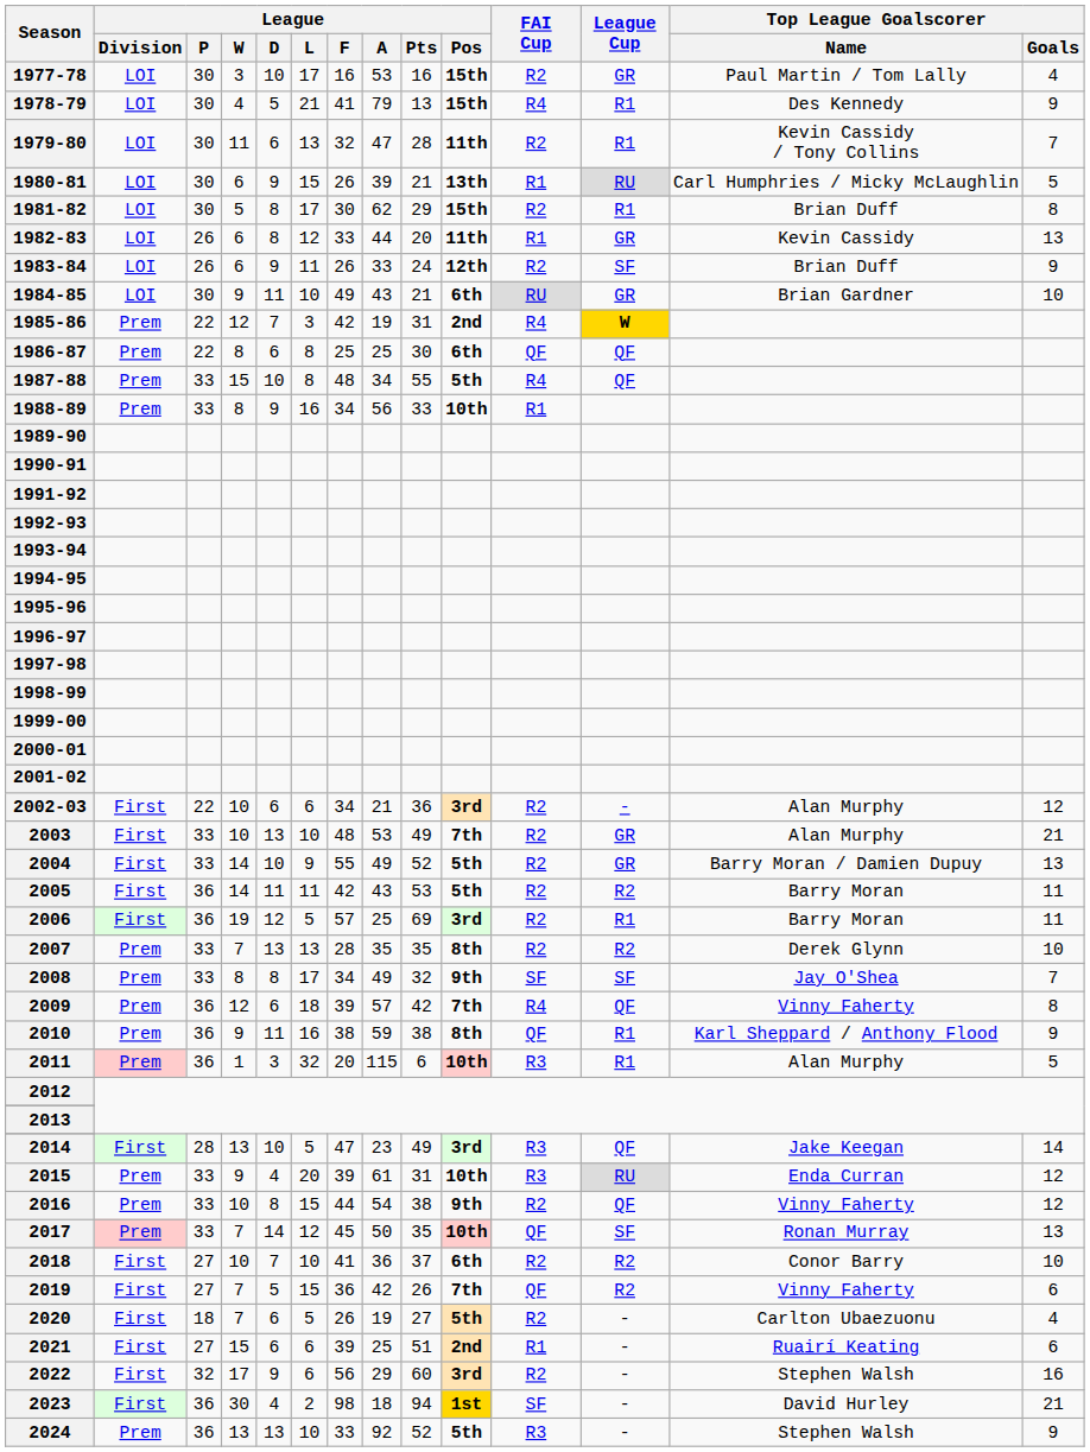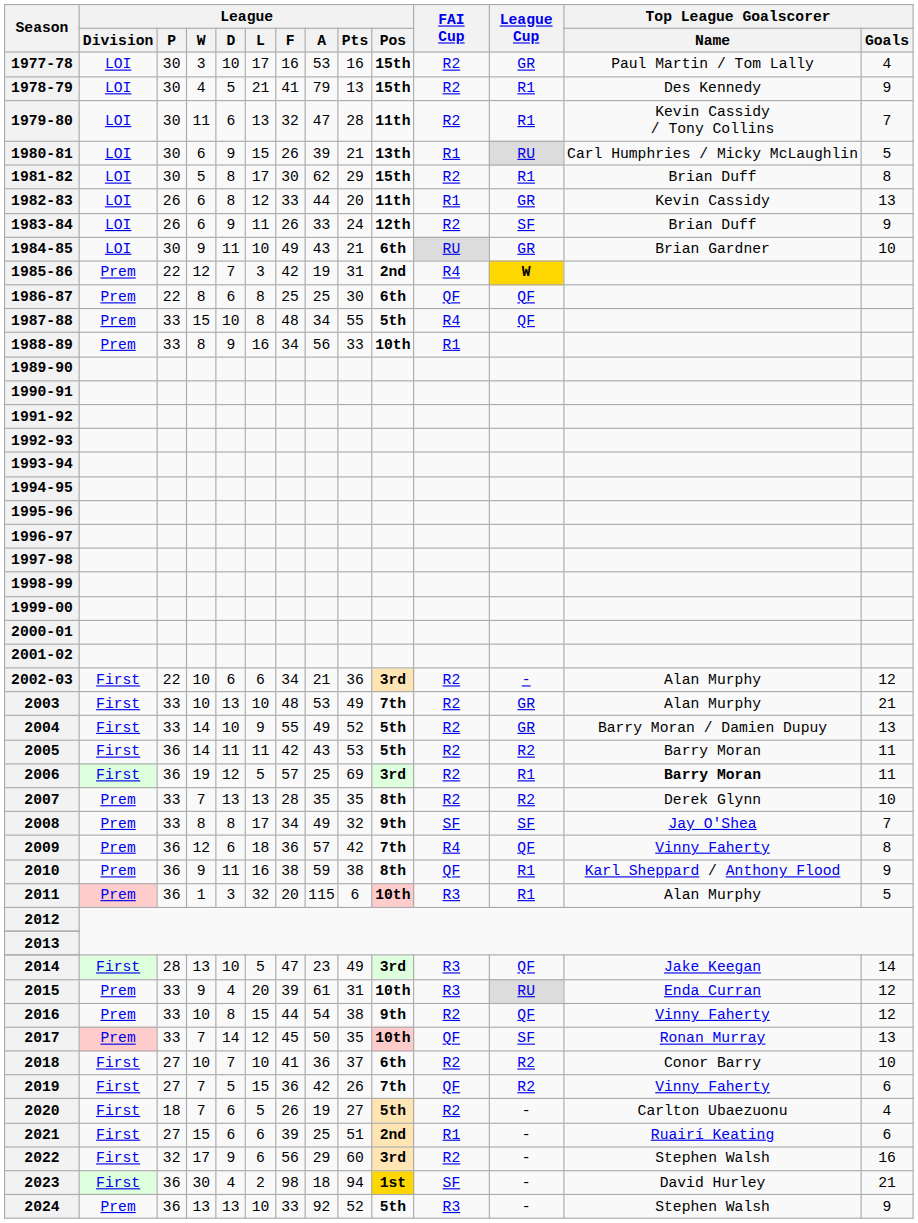 <table class="wikitable" style="text-align: center">
 <tr>
 <th rowspan="2" width="60">Season</th>
 <th colspan="9">League </th>
 <th rowspan="2" width="60"><a href='#'>FAI</a><br><a href='#'>Cup</a></th>
 <th rowspan="2" width="60"><a href='#'>League Cup</a></th>
 <th colspan="2">Top League Goalscorer</th>
 </tr>
 <tr>
 <th>Division</th>
 <th width="20">P</th>
 <th width="20">W</th>
 <th width="20">D</th>
 <th width="20">L</th>
 <th width="20">F</th>
 <th width="20">A</th>
 <th width="20">Pts</th>
 <th>Pos</th>
 <th>Name</th>
 <th>Goals</th>
 </tr>
 <tr>
 <th><strong>1977-78</strong></th>
 <td><a href='#'>LOI</a> </td>
 <td>30</td>
 <td>3</td>
 <td>10</td>
 <td>17</td>
 <td>16</td>
 <td>53</td>
 <td>16</td>
 <td><strong>15th</strong></td>
 <td align=center><a href='#'>R2</a></td>
 <td align=center><a href='#'>GR</a></td>
 <td align=center>Paul Martin / Tom Lally</td>
 <td>4</td>
 </tr>
 <tr>
 <th><strong>1978-79</strong></th>
 <td><a href='#'>LOI</a></td>
 <td>30</td>
 <td>4</td>
 <td>5</td>
 <td>21</td>
 <td>41</td>
 <td>79</td>
 <td>13</td>
 <td><strong>15th</strong></td>
-<td><a href='#'>R4</a></td>
+<td align=center><a href='#'>R2</a></td>
 <td align=center><a href='#'>R1</a></td>
 <td align=center>Des Kennedy</td>
 <td>9</td>
 </tr>
 <tr>
 <th><strong>1979-80</strong></th>
 <td><a href='#'>LOI</a></td>
 <td>30</td>
 <td>11</td>
 <td>6</td>
 <td>13</td>
 <td>32</td>
 <td>47</td>
 <td>28</td>
 <td><strong>11th</strong></td>
 <td align=center><a href='#'>R2</a></td>
 <td align=center><a href='#'>R1</a></td>
 <td align=center>Kevin Cassidy<br>/ Tony Collins</td>
 <td>7</td>
 </tr>
 <tr>
 <th><strong>1980-81</strong></th>
 <td><a href='#'>LOI</a></td>
 <td>30</td>
 <td>6</td>
 <td>9</td>
 <td>15</td>
 <td>26</td>
 <td>39</td>
 <td>21</td>
 <td><strong>13th</strong></td>
 <td align=center><a href='#'>R1</a></td>
 <td align=center bgcolor="#DCDCDC"><a href='#'>RU</a></td>
 <td align=center>Carl Humphries / Micky McLaughlin</td>
 <td>5</td>
 </tr>
 <tr>
 <th><strong>1981-82</strong></th>
 <td><a href='#'>LOI</a></td>
 <td>30</td>
 <td>5</td>
 <td>8</td>
 <td>17</td>
 <td>30</td>
 <td>62</td>
 <td>29</td>
 <td><strong>15th</strong></td>
 <td align=center><a href='#'>R2</a></td>
 <td align=center><a href='#'>R1</a></td>
 <td align=center>Brian Duff</td>
 <td>8</td>
 </tr>
 <tr>
 <th><strong>1982-83</strong></th>
 <td><a href='#'>LOI</a></td>
 <td>26</td>
 <td>6</td>
 <td>8</td>
 <td>12</td>
 <td>33</td>
 <td>44</td>
 <td>20</td>
 <td><strong>11th</strong></td>
 <td align=center><a href='#'>R1</a></td>
 <td align=center><a href='#'>GR</a></td>
 <td align=center>Kevin Cassidy</td>
 <td>13</td>
 </tr>
 <tr>
 <th><strong>1983-84</strong></th>
 <td><a href='#'>LOI</a></td>
 <td>26</td>
 <td>6</td>
 <td>9</td>
 <td>11</td>
 <td>26</td>
 <td>33</td>
 <td>24</td>
 <td><strong>12th</strong></td>
 <td align=center><a href='#'>R2</a></td>
 <td align=center><a href='#'>SF</a></td>
 <td align=center>Brian Duff</td>
 <td>9</td>
 </tr>
 <tr>
 <th><strong>1984-85</strong></th>
 <td><a href='#'>LOI</a></td>
 <td>30</td>
 <td>9</td>
 <td>11</td>
 <td>10</td>
 <td>49</td>
 <td>43</td>
 <td>21</td>
 <td><strong>6th</strong></td>
 <td align=center bgcolor="#DCDCDC"><a href='#'>RU</a></td>
 <td align=center><a href='#'>GR</a></td>
 <td align=center>Brian Gardner</td>
 <td>10</td>
 </tr>
 <tr>
 <th><strong>1985-86</strong></th>
 <td><a href='#'>Prem</a></td>
 <td>22</td>
 <td>12</td>
 <td>7</td>
 <td>3</td>
 <td>42</td>
 <td>19</td>
 <td>31</td>
 <td><strong>2nd</strong></td>
 <td><a href='#'>R4</a></td>
 <td bgcolor="gold"><strong>W</strong></td>
 <td></td>
 <td></td>
 </tr>
 <tr>
 <th><strong>1986-87</strong></th>
 <td><a href='#'>Prem</a></td>
 <td>22</td>
 <td>8</td>
 <td>6</td>
 <td>8</td>
 <td>25</td>
 <td>25</td>
 <td>30</td>
 <td><strong>6th</strong></td>
 <td><a href='#'>QF</a></td>
 <td><a href='#'>QF</a></td>
 <td></td>
 <td></td>
 </tr>
 <tr>
 <th>1987-88</th>
 <td><a href='#'>Prem</a></td>
 <td>33</td>
 <td>15</td>
 <td>10</td>
 <td>8</td>
 <td>48</td>
 <td>34</td>
 <td>55</td>
 <td><strong>5th</strong></td>
 <td><a href='#'>R4</a></td>
 <td><a href='#'>QF</a></td>
 <td></td>
 <td></td>
 </tr>
 <tr>
 <th>1988-89</th>
 <td><a href='#'>Prem</a></td>
 <td>33</td>
 <td>8</td>
 <td>9</td>
 <td>16</td>
 <td>34</td>
 <td>56</td>
 <td>33</td>
 <td><strong>10th</strong></td>
 <td><a href='#'>R1</a></td>
 <td></td>
 <td></td>
 <td></td>
 </tr>
 <tr>
 <th>1989-90</th>
 <td></td>
 <td></td>
 <td></td>
 <td></td>
 <td></td>
 <td></td>
 <td></td>
 <td></td>
 <td></td>
 <td></td>
 <td></td>
 <td></td>
 <td></td>
 </tr>
 <tr>
 <th>1990-91</th>
 <td></td>
 <td></td>
 <td></td>
 <td></td>
 <td></td>
 <td></td>
 <td></td>
 <td></td>
 <td></td>
 <td></td>
 <td></td>
 <td></td>
 <td></td>
 </tr>
 <tr>
 <th>1991-92</th>
 <td></td>
 <td></td>
 <td></td>
 <td></td>
 <td></td>
 <td></td>
 <td></td>
 <td></td>
 <td></td>
 <td></td>
 <td></td>
 <td></td>
 <td></td>
 </tr>
 <tr>
 <th>1992-93</th>
 <td></td>
 <td></td>
 <td></td>
 <td></td>
 <td></td>
 <td></td>
 <td></td>
 <td></td>
 <td></td>
 <td></td>
 <td></td>
 <td></td>
 <td></td>
 </tr>
 <tr>
 <th>1993-94</th>
 <td></td>
 <td></td>
 <td></td>
 <td></td>
 <td></td>
 <td></td>
 <td></td>
 <td></td>
 <td></td>
 <td></td>
 <td></td>
 <td></td>
 <td></td>
 </tr>
 <tr>
 <th>1994-95</th>
 <td></td>
 <td></td>
 <td></td>
 <td></td>
 <td></td>
 <td></td>
 <td></td>
 <td></td>
 <td></td>
 <td></td>
 <td></td>
 <td></td>
 <td></td>
 </tr>
 <tr>
 <th>1995-96</th>
 <td></td>
 <td></td>
 <td></td>
 <td></td>
 <td></td>
 <td></td>
 <td></td>
 <td></td>
 <td></td>
 <td></td>
 <td></td>
 <td></td>
 <td></td>
 </tr>
 <tr>
 <th>1996-97</th>
 <td></td>
 <td></td>
 <td></td>
 <td></td>
 <td></td>
 <td></td>
 <td></td>
 <td></td>
 <td></td>
 <td></td>
 <td></td>
 <td></td>
 <td></td>
 </tr>
 <tr>
 <th>1997-98</th>
 <td></td>
 <td></td>
 <td></td>
 <td></td>
 <td></td>
 <td></td>
 <td></td>
 <td></td>
 <td></td>
 <td></td>
 <td></td>
 <td></td>
 <td></td>
 </tr>
 <tr>
 <th>1998-99</th>
 <td></td>
 <td></td>
 <td></td>
 <td></td>
 <td></td>
 <td></td>
 <td></td>
 <td></td>
 <td></td>
 <td></td>
 <td></td>
 <td></td>
 <td></td>
 </tr>
 <tr>
 <th>1999-00</th>
 <td></td>
 <td></td>
 <td></td>
 <td></td>
 <td></td>
 <td></td>
 <td></td>
 <td></td>
 <td></td>
 <td></td>
 <td></td>
 <td></td>
 <td></td>
 </tr>
 <tr>
 <th>2000-01</th>
 <td></td>
 <td></td>
 <td></td>
 <td></td>
 <td></td>
 <td></td>
 <td></td>
 <td></td>
 <td></td>
 <td></td>
 <td></td>
 <td></td>
 <td></td>
 </tr>
 <tr>
 <th>2001-02</th>
 <td></td>
 <td></td>
 <td></td>
 <td></td>
 <td></td>
 <td></td>
 <td></td>
 <td></td>
 <td></td>
 <td></td>
 <td></td>
 <td></td>
 <td></td>
 </tr>
 <tr>
 <th><strong>2002-03</strong></th>
 <td><a href='#'>First</a></td>
 <td>22</td>
 <td>10</td>
 <td>6</td>
 <td>6</td>
 <td>34</td>
 <td>21</td>
 <td>36</td>
 <td bgcolor="#ffe4b4"><strong>3rd</strong></td>
 <td align="center"><a href='#'>R2</a></td>
 <td align="center"><a href='#'>-</a></td>
 <td align="center">Alan Murphy</td>
 <td>12</td>
 </tr>
 <tr>
 <th><strong>2003</strong></th>
 <td><a href='#'>First</a></td>
 <td>33</td>
 <td>10</td>
 <td>13</td>
 <td>10</td>
 <td>48</td>
 <td>53</td>
 <td>49</td>
 <td><strong>7th</strong></td>
 <td align=center><a href='#'>R2</a></td>
 <td align=center><a href='#'>GR</a></td>
 <td align=center>Alan Murphy</td>
 <td>21</td>
 </tr>
 <tr>
 <th><strong>2004</strong></th>
 <td><a href='#'>First</a></td>
 <td>33</td>
 <td>14</td>
 <td>10</td>
 <td>9</td>
 <td>55</td>
 <td>49</td>
 <td>52</td>
 <td><strong>5th</strong></td>
 <td align=center><a href='#'>R2</a></td>
 <td align=center><a href='#'>GR</a></td>
 <td align=center>Barry Moran / Damien Dupuy</td>
 <td>13</td>
 </tr>
 <tr>
 <th><strong>2005</strong></th>
 <td><a href='#'>First</a></td>
 <td>36</td>
 <td>14</td>
 <td>11</td>
 <td>11</td>
 <td>42</td>
 <td>43</td>
 <td>53</td>
 <td><strong>5th</strong></td>
 <td align=center><a href='#'>R2</a></td>
 <td align=center><a href='#'>R2</a></td>
 <td align=center>Barry Moran</td>
 <td>11</td>
 </tr>
 <tr>
 <th><strong>2006</strong></th>
 <td bgcolor="#DDFFDD"><a href='#'>First</a> </td>
 <td>36</td>
 <td>19</td>
 <td>12</td>
 <td>5</td>
 <td>57</td>
 <td>25</td>
 <td>69</td>
 <td bgcolor="#DDFFDD"><strong>3rd</strong></td>
 <td align=center><a href='#'>R2</a></td>
 <td align=center><a href='#'>R1</a></td>
-<td align=center>Barry Moran</td>
+<td align=center><strong>Barry Moran</strong></td>
 <td>11</td>
 </tr>
 <tr>
 <th><strong>2007</strong></th>
 <td><a href='#'>Prem</a></td>
 <td>33</td>
 <td>7</td>
 <td>13</td>
 <td>13</td>
 <td>28</td>
 <td>35</td>
 <td>35</td>
 <td><strong>8th</strong></td>
 <td align=center><a href='#'>R2</a></td>
 <td align=center><a href='#'>R2</a></td>
 <td align=center>Derek Glynn</td>
 <td>10</td>
 </tr>
 <tr>
 <th>2008</th>
 <td><a href='#'>Prem</a></td>
 <td>33</td>
 <td>8</td>
 <td>8</td>
 <td>17</td>
 <td>34</td>
 <td>49</td>
 <td>32</td>
 <td><strong>9th</strong></td>
 <td align=center><a href='#'>SF</a></td>
 <td align=center><a href='#'>SF</a></td>
 <td align=center><a href='#'>Jay O'Shea</a></td>
 <td>7</td>
 </tr>
 <tr>
 <th>2009</th>
 <td><a href='#'>Prem</a></td>
 <td>36</td>
 <td>12</td>
 <td>6</td>
 <td>18</td>
-<td>39</td>
+<td>36</td>
 <td>57</td>
 <td>42</td>
 <td><strong>7th</strong></td>
 <td align=center><a href='#'>R4</a></td>
 <td align=center><a href='#'>QF</a></td>
 <td align=center><a href='#'>Vinny Faherty</a></td>
 <td>8</td>
 </tr>
 <tr>
 <th>2010</th>
 <td><a href='#'>Prem</a></td>
 <td>36</td>
 <td>9</td>
 <td>11</td>
 <td>16</td>
 <td>38</td>
 <td>59</td>
 <td>38</td>
 <td><strong>8th</strong></td>
 <td align=center><a href='#'>QF</a></td>
 <td align=center><a href='#'>R1</a></td>
 <td align=center><a href='#'>Karl Sheppard</a> / <a href='#'>Anthony Flood</a></td>
 <td>9</td>
 </tr>
 <tr>
 <th><strong>2011</strong></th>
 <td bgcolor="#FCC"><a href='#'>Prem</a> </td>
 <td>36</td>
 <td>1</td>
 <td>3</td>
 <td>32</td>
 <td>20</td>
 <td>115</td>
 <td>6</td>
 <td bgcolor="#FCC"><strong>10th</strong></td>
 <td align=center><a href='#'>R3</a></td>
 <td align=center><a href='#'>R1</a></td>
 <td align=center>Alan Murphy</td>
 <td>5</td>
 </tr>
 <tr>
 <th>2012</th>
 </tr>
 <tr>
 </tr>
 <tr>
 </tr>
 <tr>
 </tr>
 <tr>
 </tr>
 <tr>
 </tr>
 <tr>
 </tr>
 <tr>
 </tr>
 <tr>
 </tr>
 <tr>
 </tr>
 <tr>
 </tr>
 <tr>
 </tr>
 <tr>
 </tr>
 <tr>
 </tr>
 <tr>
 </tr>
 <tr>
 <th>2013</th>
 </tr>
 <tr>
 </tr>
 <tr>
 </tr>
 <tr>
 </tr>
 <tr>
 </tr>
 <tr>
 </tr>
 <tr>
 </tr>
 <tr>
 </tr>
 <tr>
 </tr>
 <tr>
 </tr>
 <tr>
 </tr>
 <tr>
 </tr>
 <tr>
 </tr>
 <tr>
 </tr>
 <tr>
 <th>2014</th>
 <td bgcolor="#DDFFDD"><a href='#'>First</a>  </td>
 <td>28</td>
 <td>13</td>
 <td>10</td>
 <td>5</td>
 <td>47</td>
 <td>23</td>
 <td>49</td>
 <td bgcolor="#DDFFDD"><strong>3rd</strong></td>
 <td align=center><a href='#'>R3</a></td>
 <td align=center><a href='#'>QF</a></td>
 <td align=center><a href='#'>Jake Keegan</a></td>
 <td>14</td>
 </tr>
 <tr>
 <th><strong>2015</strong></th>
 <td><a href='#'>Prem</a></td>
 <td>33</td>
 <td>9</td>
 <td>4</td>
 <td>20</td>
 <td>39</td>
 <td>61</td>
 <td>31</td>
 <td><strong>10th</strong></td>
 <td align=center><a href='#'>R3</a></td>
 <td align=center bgcolor="#DCDCDC"><a href='#'>RU</a></td>
 <td align=center><a href='#'>Enda Curran</a></td>
 <td>12</td>
 </tr>
 <tr>
 <th>2016</th>
 <td><a href='#'>Prem</a></td>
 <td>33</td>
 <td>10</td>
 <td>8</td>
 <td>15</td>
 <td>44</td>
 <td>54</td>
 <td>38</td>
 <td><strong>9th</strong></td>
 <td align=center><a href='#'>R2</a></td>
 <td align=center><a href='#'>QF</a></td>
 <td align=center><a href='#'>Vinny Faherty</a></td>
 <td>12</td>
 </tr>
 <tr>
 <th><strong>2017</strong></th>
 <td bgcolor="#FCC"><a href='#'>Prem</a> </td>
 <td>33</td>
 <td>7</td>
 <td>14</td>
 <td>12</td>
 <td>45</td>
 <td>50</td>
 <td>35</td>
 <td bgcolor="#FCC"><strong>10th</strong></td>
 <td align=center><a href='#'>QF</a></td>
 <td align=center><a href='#'>SF</a></td>
 <td align=center><a href='#'>Ronan Murray</a></td>
 <td>13</td>
 </tr>
 <tr>
 <th>2018</th>
 <td><a href='#'>First</a></td>
 <td>27</td>
 <td>10</td>
 <td>7</td>
 <td>10</td>
 <td>41</td>
 <td>36</td>
 <td>37</td>
 <td><strong>6th</strong></td>
 <td align=center><a href='#'>R2</a></td>
 <td align=center><a href='#'>R2</a></td>
 <td align=center>Conor Barry</td>
 <td>10</td>
 </tr>
 <tr>
 <th><strong>2019</strong></th>
 <td><a href='#'>First</a></td>
 <td>27</td>
 <td>7</td>
 <td>5</td>
 <td>15</td>
 <td>36</td>
 <td>42</td>
 <td>26</td>
 <td><strong>7th</strong></td>
 <td align=center><a href='#'>QF</a></td>
 <td align=center><a href='#'>R2</a></td>
 <td align=center><a href='#'>Vinny Faherty</a></td>
 <td>6</td>
 </tr>
 <tr>
 <th>2020</th>
 <td><a href='#'>First</a></td>
 <td>18</td>
 <td>7</td>
 <td>6</td>
 <td>5</td>
 <td>26</td>
 <td>19</td>
 <td>27</td>
 <td bgcolor="#ffe4b4"><strong>5th</strong></td>
 <td align=center><a href='#'>R2</a></td>
 <td align=center>-</td>
 <td align=center>Carlton Ubaezuonu</td>
 <td>4</td>
 </tr>
 <tr>
 <th><strong>2021</strong></th>
 <td><a href='#'>First</a></td>
 <td>27</td>
 <td>15</td>
 <td>6</td>
 <td>6</td>
 <td>39</td>
 <td>25</td>
 <td>51</td>
 <td bgcolor="#ffe4b4"><strong>2nd</strong></td>
 <td align=center><a href='#'>R1</a></td>
 <td align=center>-</td>
 <td align=center><a href='#'>Ruairí Keating</a></td>
 <td>6</td>
 </tr>
 <tr>
 <th>2022</th>
 <td><a href='#'>First</a></td>
 <td>32</td>
 <td>17</td>
 <td>9</td>
 <td>6</td>
 <td>56</td>
 <td>29</td>
 <td>60</td>
 <td bgcolor="#ffe4b4"><strong>3rd</strong></td>
 <td align=center><a href='#'>R2</a></td>
 <td align=center>-</td>
 <td align=center>Stephen Walsh</td>
 <td>16</td>
 </tr>
 <tr>
 <th>2023</th>
 <td bgcolor="#DDFFDD"><a href='#'>First</a> </td>
 <td>36</td>
 <td>30</td>
 <td>4</td>
 <td>2</td>
 <td>98</td>
 <td>18</td>
 <td>94</td>
 <td bgcolor="gold"><strong>1st</strong></td>
 <td align=center><a href='#'>SF</a></td>
 <td align=center>-</td>
 <td align=center>David Hurley</td>
 <td>21</td>
 </tr>
 <tr>
 <th>2024</th>
 <td><a href='#'>Prem</a></td>
 <td>36</td>
 <td>13</td>
 <td>13</td>
 <td>10</td>
 <td>33</td>
 <td>92</td>
 <td>52</td>
 <td><strong>5th</strong></td>
 <td><a href='#'>R3</a></td>
 <td>-</td>
 <td>Stephen Walsh</td>
 <td>9</td>
 </tr>
 </table>
